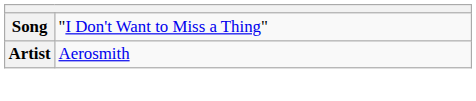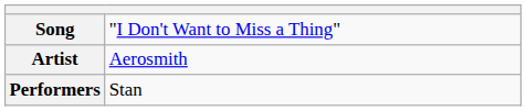 <table class="wikitable" style="font-size: 90%" width=400px>
 <tr>
 <th colspan=2></th>
 </tr>
 <tr>
 <th width=10%>Song</th>
 <td>"<a href='#'>I Don't Want to Miss a Thing</a>"</td>
 </tr>
 <tr>
 <th width=10%>Artist</th>
 <td><a href='#'>Aerosmith</a></td>
 </tr>
+<tr>
+<th width=10%>Performers</th>
+<td>Stan</td>
+</tr>
 </table>
